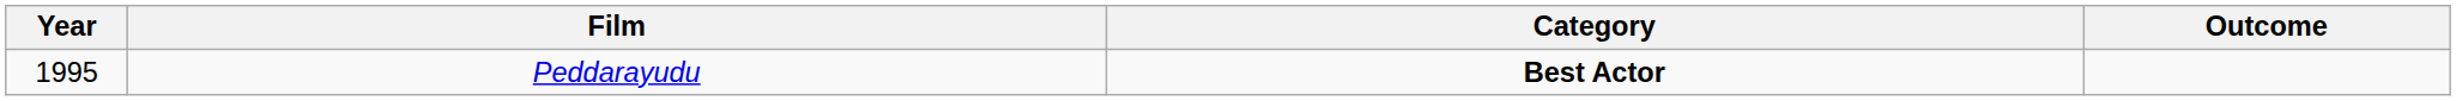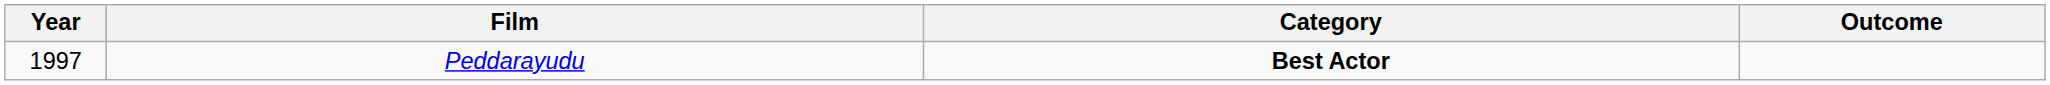 <table class="wikitable" style="width:70%;">
 <tr>
 <th width=5%>Year</th>
 <th style="width:40%;">Film</th>
 <th style="width:40%;">Category</th>
 <th style="width:15%;">Outcome</th>
 </tr>
 <tr>
-<td style="text-align:center;">1995</td>
+<td style="text-align:center;">1997</td>
 <td style="text-align:center;"><em><a href='#'>Peddarayudu</a></em></td>
 <td style="text-align:center;"><strong>Best Actor</strong></td>
 <td></td>
 </tr>
 </table>
